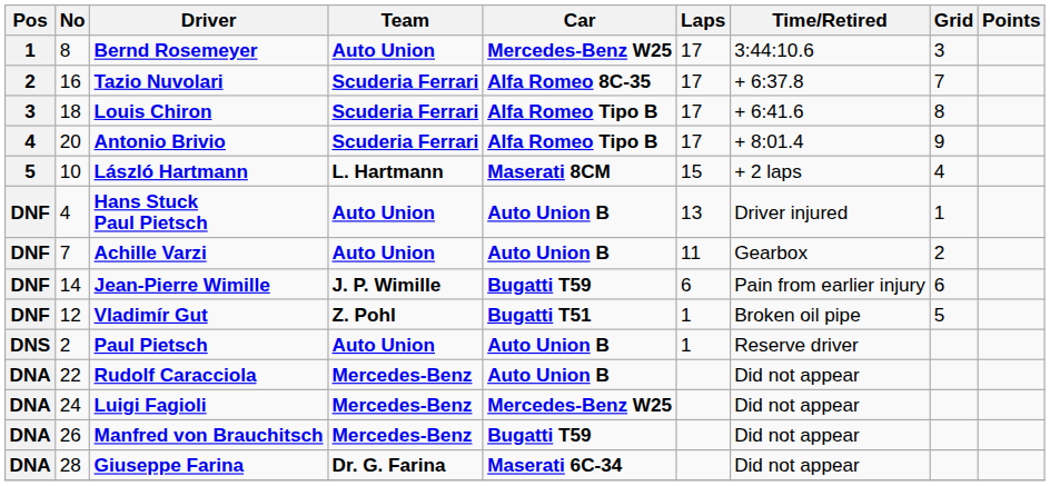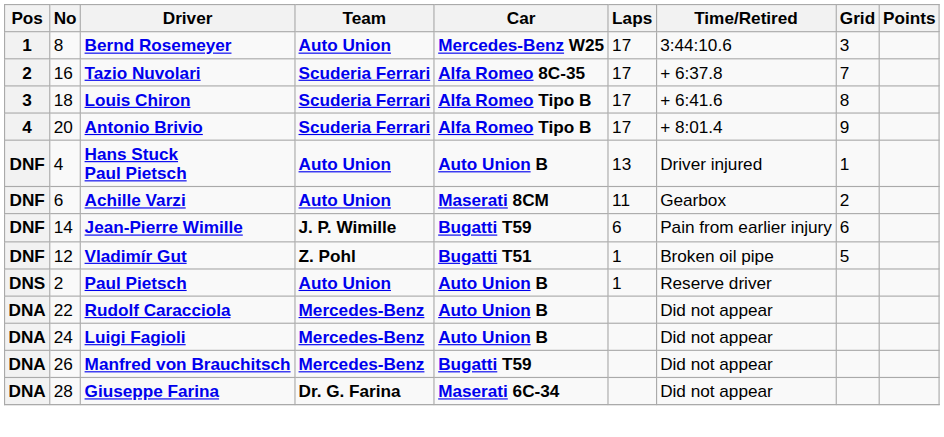 <table class="wikitable" style="font-size:95%;">
 <tr>
 <th>Pos</th>
 <th>No</th>
 <th>Driver</th>
 <th>Team</th>
 <th>Car</th>
 <th>Laps</th>
 <th>Time/Retired</th>
 <th>Grid</th>
 <th>Points</th>
 </tr>
 <tr>
 <th>1</th>
 <td>8</td>
 <td> <strong><a href='#'>Bernd Rosemeyer</a></strong></td>
 <td><strong><a href='#'>Auto Union</a></strong></td>
 <td><strong><a href='#'>Mercedes-Benz</a> W25</strong></td>
 <td>17</td>
 <td>3:44:10.6</td>
 <td>3</td>
 <td></td>
 </tr>
 <tr>
 <th>2</th>
 <td>16</td>
 <td> <strong><a href='#'>Tazio Nuvolari</a></strong></td>
 <td><strong><a href='#'>Scuderia Ferrari</a></strong></td>
 <td><strong><a href='#'>Alfa Romeo</a> 8C-35</strong></td>
 <td>17</td>
 <td>+ 6:37.8</td>
 <td>7</td>
 <td></td>
 </tr>
 <tr>
 <th>3</th>
 <td>18</td>
 <td> <strong><a href='#'>Louis Chiron</a></strong></td>
 <td><strong><a href='#'>Scuderia Ferrari</a></strong></td>
 <td><strong><a href='#'>Alfa Romeo</a> Tipo B</strong></td>
 <td>17</td>
 <td>+ 6:41.6</td>
 <td>8</td>
 <td></td>
 </tr>
 <tr>
 <th>4</th>
 <td>20</td>
 <td> <strong><a href='#'>Antonio Brivio</a></strong></td>
 <td><strong><a href='#'>Scuderia Ferrari</a></strong></td>
 <td><strong><a href='#'>Alfa Romeo</a> Tipo B</strong></td>
 <td>17</td>
 <td>+ 8:01.4</td>
 <td>9</td>
 <td></td>
 </tr>
 <tr>
-<th>5</th>
-<td>10</td>
-<td> <strong><a href='#'>László Hartmann</a></strong></td>
-<td><strong>L. Hartmann</strong></td>
-<td><strong><a href='#'>Maserati</a> 8CM</strong></td>
-<td>15</td>
-<td>+ 2 laps</td>
-<td>4</td>
-<td></td>
-</tr>
-<tr>
 <th>DNF</th>
 <td>4</td>
 <td> <strong><a href='#'>Hans Stuck</a></strong><br>  <strong><a href='#'>Paul Pietsch</a></strong></td>
 <td><strong><a href='#'>Auto Union</a></strong></td>
 <td><strong><a href='#'>Auto Union</a> B</strong></td>
 <td>13</td>
 <td>Driver injured</td>
 <td>1</td>
 <td></td>
 </tr>
 <tr>
 <th>DNF</th>
-<td>7</td>
+<td>6</td>
 <td> <strong><a href='#'>Achille Varzi</a></strong></td>
 <td><strong><a href='#'>Auto Union</a></strong></td>
-<td><strong><a href='#'>Auto Union</a> B</strong></td>
+<td><strong><a href='#'>Maserati</a> 8CM</strong></td>
 <td>11</td>
 <td>Gearbox</td>
 <td>2</td>
 <td></td>
 </tr>
 <tr>
 <th>DNF</th>
 <td>14</td>
 <td> <strong><a href='#'>Jean-Pierre Wimille</a></strong></td>
 <td><strong>J. P. Wimille</strong></td>
 <td><strong><a href='#'>Bugatti</a> T59</strong></td>
 <td>6</td>
 <td>Pain from earlier injury</td>
 <td>6</td>
 <td></td>
 </tr>
 <tr>
 <th>DNF</th>
 <td>12</td>
 <td> <strong><a href='#'>Vladimír Gut</a></strong></td>
 <td><strong>Z. Pohl</strong></td>
 <td><strong><a href='#'>Bugatti</a> T51</strong></td>
 <td>1</td>
 <td>Broken oil pipe</td>
 <td>5</td>
 <td></td>
 </tr>
 <tr>
 <th>DNS</th>
 <td>2</td>
 <td> <strong><a href='#'>Paul Pietsch</a></strong></td>
 <td><strong><a href='#'>Auto Union</a></strong></td>
 <td><strong><a href='#'>Auto Union</a> B</strong></td>
 <td>1</td>
 <td>Reserve driver</td>
 <td></td>
 <td></td>
 </tr>
 <tr>
 <th>DNA</th>
 <td>22</td>
 <td> <strong><a href='#'>Rudolf Caracciola</a></strong></td>
 <td><strong><a href='#'>Mercedes-Benz</a></strong></td>
 <td><strong><a href='#'>Auto Union</a> B</strong></td>
 <td></td>
 <td>Did not appear</td>
 <td></td>
 <td></td>
 </tr>
 <tr>
 <th>DNA</th>
 <td>24</td>
 <td> <strong><a href='#'>Luigi Fagioli</a></strong></td>
 <td><strong><a href='#'>Mercedes-Benz</a></strong></td>
-<td><strong><a href='#'>Mercedes-Benz</a> W25</strong></td>
+<td><strong><a href='#'>Auto Union</a> B</strong></td>
 <td></td>
 <td>Did not appear</td>
 <td></td>
 <td></td>
 </tr>
 <tr>
 <th>DNA</th>
 <td>26</td>
 <td> <strong><a href='#'>Manfred von Brauchitsch</a></strong></td>
 <td><strong><a href='#'>Mercedes-Benz</a></strong></td>
 <td><strong><a href='#'>Bugatti</a> T59</strong></td>
 <td></td>
 <td>Did not appear</td>
 <td></td>
 <td></td>
 </tr>
 <tr>
 <th>DNA</th>
 <td>28</td>
 <td> <strong><a href='#'>Giuseppe Farina</a></strong></td>
 <td><strong>Dr. G. Farina</strong></td>
 <td><strong><a href='#'>Maserati</a> 6C-34</strong></td>
 <td></td>
 <td>Did not appear</td>
 <td></td>
 <td></td>
 </tr>
 <tr>
 </tr>
 </table>
